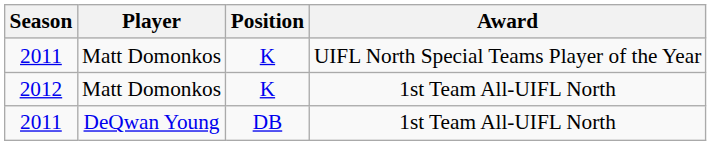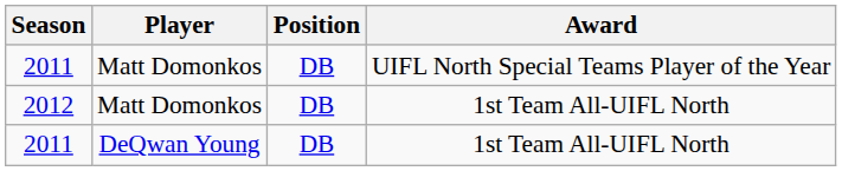 <table class="wikitable" style="text-align:center">
 <tr bgcolor="#efefef">
 <th>Season</th>
 <th>Player</th>
 <th>Position</th>
 <th>Award</th>
 </tr>
 <tr>
 <td><a href='#'>2011</a></td>
 <td>Matt Domonkos</td>
-<td><a href='#'>K</a></td>
+<td><a href='#'>DB</a></td>
 <td>UIFL North Special Teams Player of the Year</td>
 </tr>
 <tr>
 <td><a href='#'>2012</a></td>
 <td>Matt Domonkos</td>
-<td><a href='#'>K</a></td>
+<td><a href='#'>DB</a></td>
 <td>1st Team All-UIFL North</td>
 </tr>
 <tr>
 <td><a href='#'>2011</a></td>
 <td><a href='#'>DeQwan Young</a></td>
 <td><a href='#'>DB</a></td>
 <td>1st Team All-UIFL North</td>
 </tr>
 </table>
